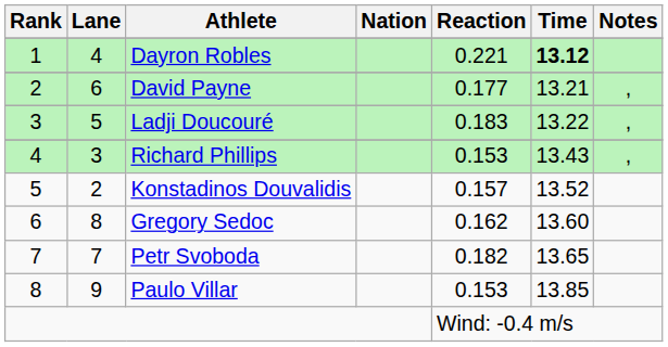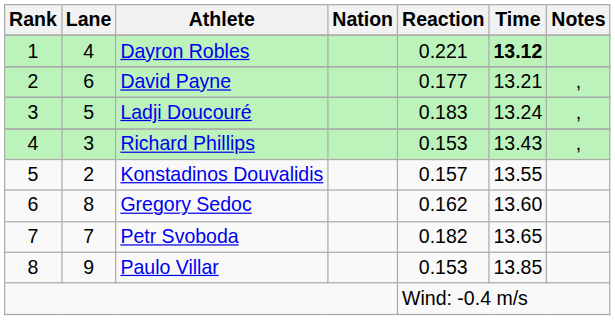 <table class="wikitable sortable" style="text-align:center">
 <tr>
 <th>Rank</th>
 <th>Lane</th>
 <th>Athlete</th>
 <th>Nation</th>
 <th>Reaction</th>
 <th>Time</th>
 <th>Notes</th>
 </tr>
 <tr>
 </tr>
 <tr bgcolor=bbf3bb>
 <td>1</td>
 <td>4</td>
 <td align=left><a href='#'>Dayron Robles</a></td>
 <td align=left></td>
 <td>0.221</td>
 <td><strong>13.12</strong></td>
 <td></td>
 </tr>
 <tr>
 </tr>
 <tr bgcolor=bbf3bb>
 <td>2</td>
 <td>6</td>
 <td align=left><a href='#'>David Payne</a></td>
 <td align=left></td>
 <td>0.177</td>
 <td>13.21</td>
 <td>, </td>
 </tr>
 <tr>
 </tr>
 <tr bgcolor=bbf3bb>
 <td>3</td>
 <td>5</td>
 <td align=left><a href='#'>Ladji Doucouré</a></td>
 <td align=left></td>
 <td>0.183</td>
-<td>13.22</td>
+<td>13.24</td>
 <td>, </td>
 </tr>
 <tr>
 </tr>
 <tr bgcolor=bbf3bb>
 <td>4</td>
 <td>3</td>
 <td align=left><a href='#'>Richard Phillips</a></td>
 <td align=left></td>
 <td>0.153</td>
 <td>13.43</td>
 <td>, </td>
 </tr>
 <tr>
 <td>5</td>
 <td>2</td>
 <td align=left><a href='#'>Konstadinos Douvalidis</a></td>
 <td align=left></td>
 <td>0.157</td>
-<td>13.52</td>
+<td>13.55</td>
 <td></td>
 </tr>
 <tr>
 <td>6</td>
 <td>8</td>
 <td align=left><a href='#'>Gregory Sedoc</a></td>
 <td align=left></td>
 <td>0.162</td>
 <td>13.60</td>
 <td></td>
 </tr>
 <tr>
 <td>7</td>
 <td>7</td>
 <td align=left><a href='#'>Petr Svoboda</a></td>
 <td align=left></td>
 <td>0.182</td>
 <td>13.65</td>
 <td></td>
 </tr>
 <tr>
 <td>8</td>
 <td>9</td>
 <td align=left><a href='#'>Paulo Villar</a></td>
 <td align=left></td>
 <td>0.153</td>
 <td>13.85</td>
 <td></td>
 </tr>
 <tr class="sortbottom">
 <td colspan=4></td>
 <td colspan="3" style="text-align:left;">Wind: -0.4 m/s</td>
 </tr>
 </table>
